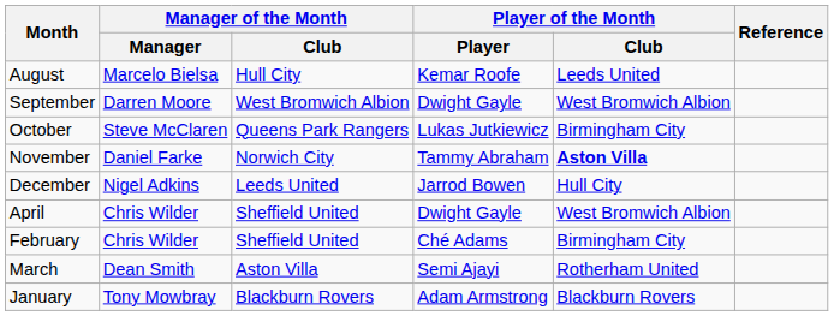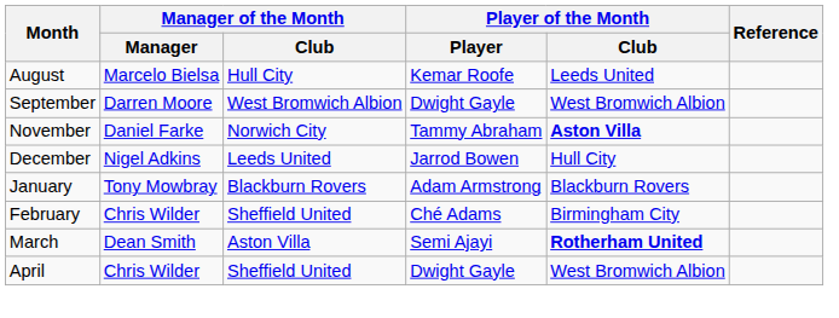 <table class="wikitable">
 <tr>
 <th rowspan="2">Month</th>
 <th colspan="2"><a href='#'>Manager of the Month</a></th>
 <th colspan="2"><a href='#'>Player of the Month</a></th>
 <th rowspan="2">Reference</th>
 </tr>
 <tr>
 <th>Manager</th>
 <th>Club</th>
 <th>Player</th>
 <th>Club</th>
 </tr>
 <tr>
 <td>August</td>
 <td> <a href='#'>Marcelo Bielsa</a></td>
 <td><a href='#'>Hull City</a></td>
 <td> <a href='#'>Kemar Roofe</a></td>
 <td><a href='#'>Leeds United</a></td>
 <td></td>
 </tr>
 <tr>
 <td>September</td>
 <td> <a href='#'>Darren Moore</a></td>
 <td><a href='#'>West Bromwich Albion</a></td>
 <td> <a href='#'>Dwight Gayle</a></td>
 <td><a href='#'>West Bromwich Albion</a></td>
 <td></td>
 </tr>
 <tr>
-<td>October</td>
-<td> <a href='#'>Steve McClaren</a></td>
-<td><a href='#'>Queens Park Rangers</a></td>
-<td> <a href='#'>Lukas Jutkiewicz</a></td>
-<td><a href='#'>Birmingham City</a></td>
-<td></td>
-</tr>
-<tr>
 <td>November</td>
 <td> <a href='#'>Daniel Farke</a></td>
 <td><a href='#'>Norwich City</a></td>
 <td> <a href='#'>Tammy Abraham</a></td>
 <td><strong><a href='#'>Aston Villa</a></strong></td>
 <td></td>
 </tr>
 <tr>
 <td>December</td>
 <td> <a href='#'>Nigel Adkins</a></td>
 <td><a href='#'>Leeds United</a></td>
 <td> <a href='#'>Jarrod Bowen</a></td>
 <td><a href='#'>Hull City</a></td>
 <td></td>
 </tr>
 <tr>
-<td>April</td>
-<td> <a href='#'>Chris Wilder</a></td>
-<td><a href='#'>Sheffield United</a></td>
-<td> <a href='#'>Dwight Gayle</a></td>
-<td><a href='#'>West Bromwich Albion</a></td>
+<td>January</td>
+<td> <a href='#'>Tony Mowbray</a></td>
+<td><a href='#'>Blackburn Rovers</a></td>
+<td> <a href='#'>Adam Armstrong</a></td>
+<td><a href='#'>Blackburn Rovers</a></td>
 <td></td>
 </tr>
 <tr>
 <td>February</td>
 <td> <a href='#'>Chris Wilder</a></td>
 <td><a href='#'>Sheffield United</a></td>
 <td> <a href='#'>Ché Adams</a></td>
 <td><a href='#'>Birmingham City</a></td>
 <td></td>
 </tr>
 <tr>
 <td>March</td>
 <td> <a href='#'>Dean Smith</a></td>
 <td><a href='#'>Aston Villa</a></td>
 <td> <a href='#'>Semi Ajayi</a></td>
-<td><a href='#'>Rotherham United</a></td>
+<td><strong><a href='#'>Rotherham United</a></strong></td>
 <td></td>
 </tr>
 <tr>
-<td>January</td>
-<td> <a href='#'>Tony Mowbray</a></td>
-<td><a href='#'>Blackburn Rovers</a></td>
-<td> <a href='#'>Adam Armstrong</a></td>
-<td><a href='#'>Blackburn Rovers</a></td>
+<td>April</td>
+<td> <a href='#'>Chris Wilder</a></td>
+<td><a href='#'>Sheffield United</a></td>
+<td> <a href='#'>Dwight Gayle</a></td>
+<td><a href='#'>West Bromwich Albion</a></td>
 <td></td>
 </tr>
 </table>
